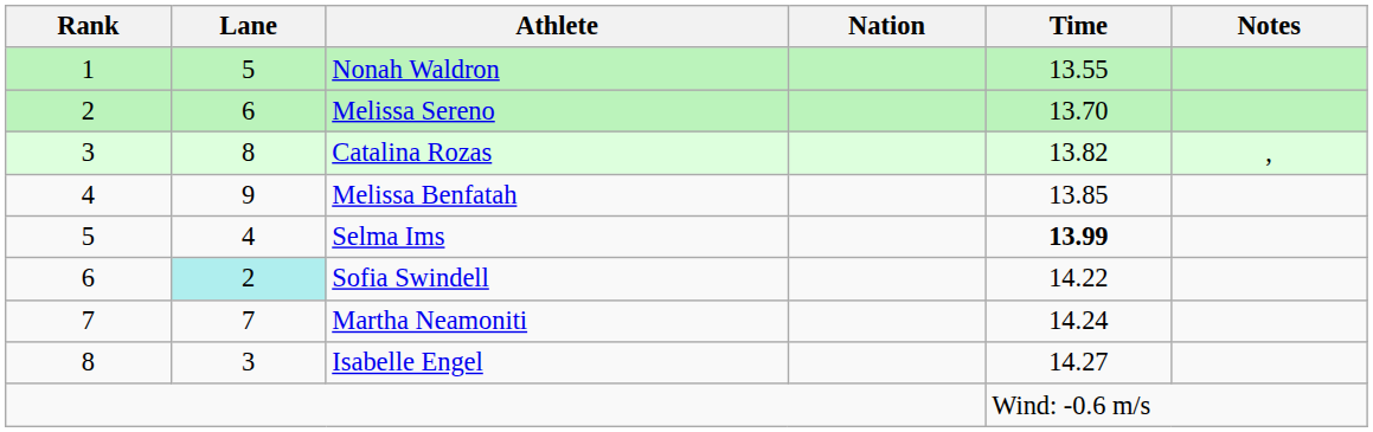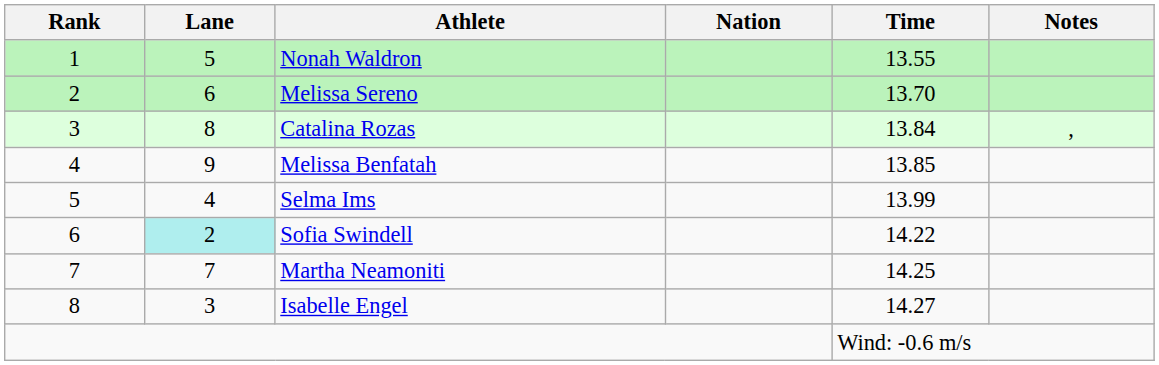 <table class="wikitable sortable" style="text-align:center;width: 65%;">
 <tr>
 <th scope="col">Rank</th>
 <th scope="col">Lane</th>
 <th scope="col">Athlete</th>
 <th scope="col">Nation</th>
 <th scope="col">Time</th>
 <th scope="col">Notes</th>
 </tr>
 <tr bgcolor=bbf3bb>
 <td>1</td>
 <td>5</td>
 <td align=left><a href='#'>Nonah Waldron</a></td>
 <td align=left></td>
 <td>13.55</td>
 <td></td>
 </tr>
 <tr bgcolor=bbf3bb>
 <td>2</td>
 <td>6</td>
 <td align=left><a href='#'>Melissa Sereno</a></td>
 <td align=left></td>
 <td>13.70</td>
 <td></td>
 </tr>
 <tr bgcolor=ddffdd>
 <td>3</td>
 <td>8</td>
 <td align=left><a href='#'>Catalina Rozas</a></td>
 <td align=left></td>
-<td>13.82</td>
+<td>13.84</td>
 <td>, </td>
 </tr>
 <tr>
 <td>4</td>
 <td>9</td>
 <td align=left><a href='#'>Melissa Benfatah</a></td>
 <td align=left></td>
 <td>13.85</td>
 <td></td>
 </tr>
 <tr>
 <td>5</td>
 <td>4</td>
 <td align=left><a href='#'>Selma Ims</a></td>
 <td align=left></td>
-<td><strong>13.99</strong></td>
+<td>13.99</td>
 <td></td>
 </tr>
 <tr>
 <td>6</td>
 <td style="background: paleturquoise;">2</td>
 <td align=left><a href='#'>Sofia Swindell</a></td>
 <td align=left></td>
 <td>14.22</td>
 <td></td>
 </tr>
 <tr>
 <td>7</td>
 <td>7</td>
 <td align=left><a href='#'>Martha Neamoniti</a></td>
 <td align=left></td>
-<td>14.24</td>
+<td>14.25</td>
 <td></td>
 </tr>
 <tr>
 <td>8</td>
 <td>3</td>
 <td align=left><a href='#'>Isabelle Engel</a></td>
 <td align=left></td>
 <td>14.27</td>
 <td></td>
 </tr>
 <tr class="sortbottom">
 <td colspan="4"></td>
 <td colspan="2" style="text-align:left;">Wind: -0.6 m/s</td>
 </tr>
 </table>
